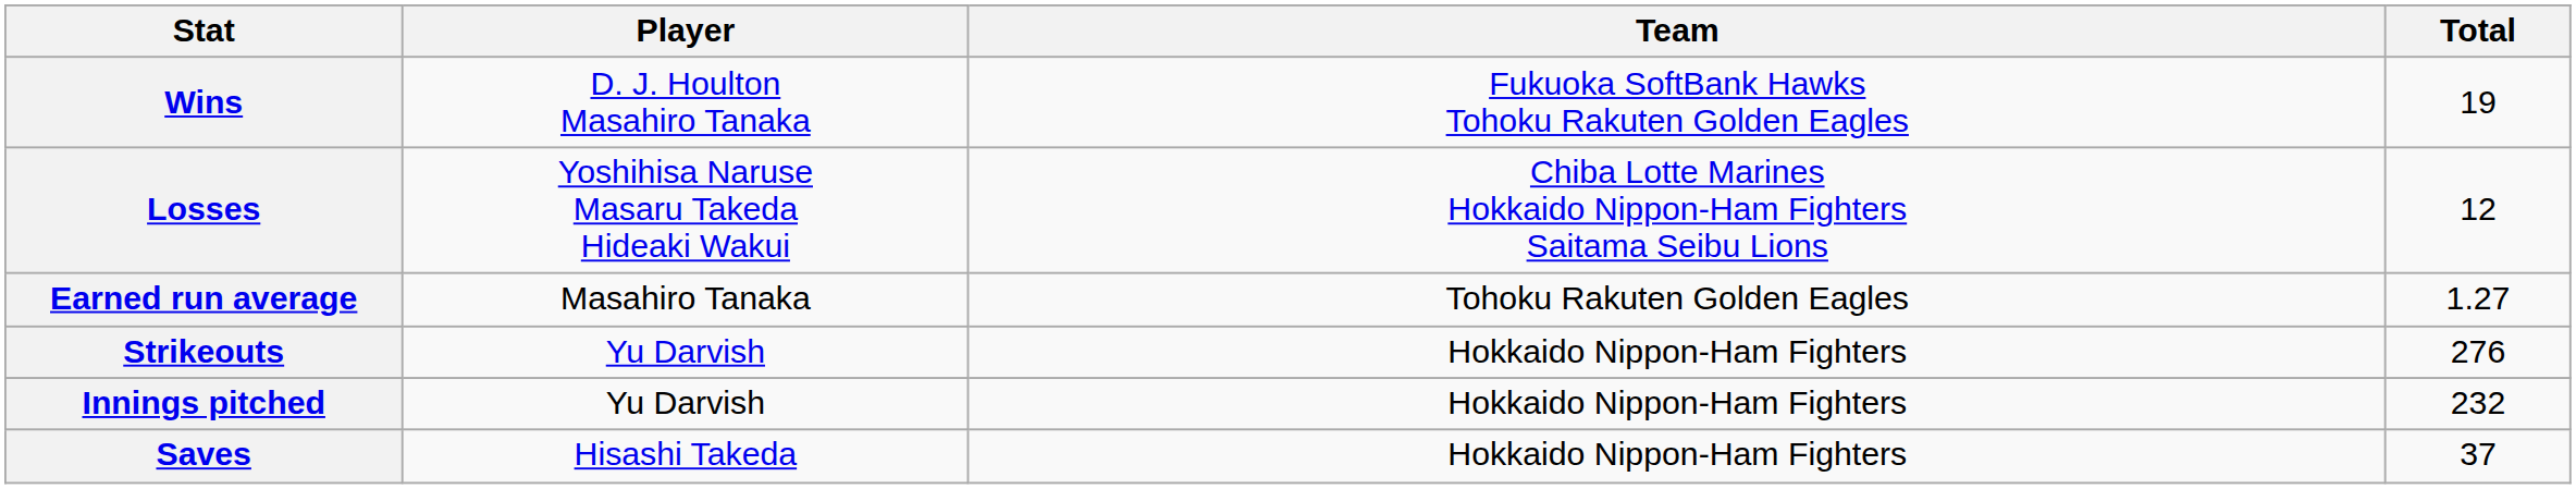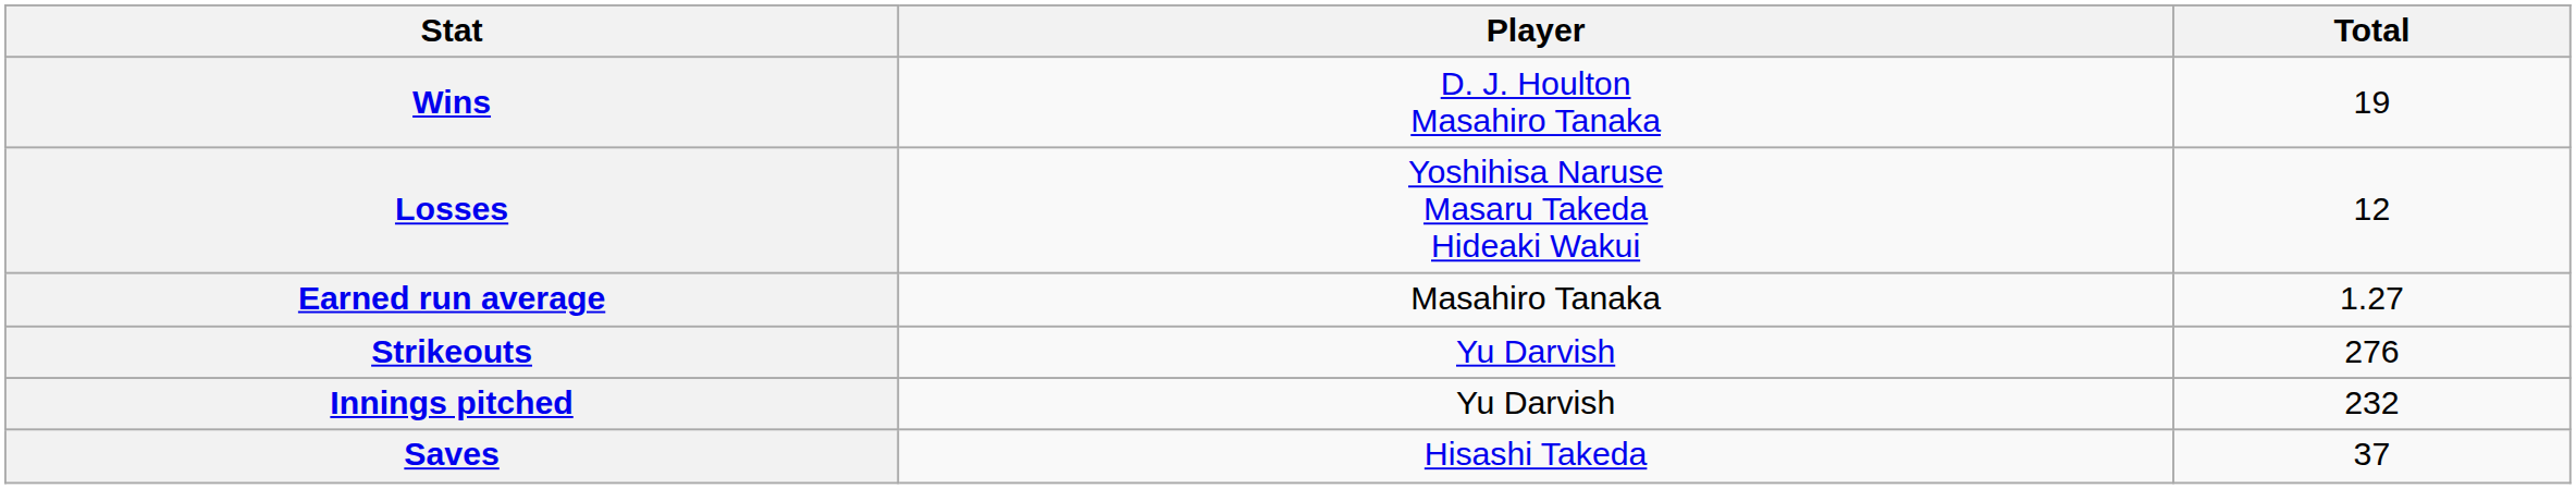 <table class="wikitable" style="text-align:center;">
 <tr>
 <th scope="col" width="7%">Stat</th>
 <th scope="col" width="10%">Player</th>
-<th scope="col" width="25%">Team</th>
 <th scope="col" width="3%">Total</th>
 </tr>
 <tr>
 <th scope="row" style="text-align:center;"><a href='#'>Wins</a></th>
 <td><a href='#'>D. J. Houlton</a><br><a href='#'>Masahiro Tanaka</a></td>
-<td><a href='#'>Fukuoka SoftBank Hawks</a><br><a href='#'>Tohoku Rakuten Golden Eagles</a></td>
 <td>19</td>
 </tr>
 <tr>
 <th scope="row" style="text-align:center;"><a href='#'>Losses</a></th>
 <td><a href='#'>Yoshihisa Naruse</a><br><a href='#'>Masaru Takeda</a><br><a href='#'>Hideaki Wakui</a></td>
-<td><a href='#'>Chiba Lotte Marines</a><br><a href='#'>Hokkaido Nippon-Ham Fighters</a><br><a href='#'>Saitama Seibu Lions</a></td>
 <td>12</td>
 </tr>
 <tr>
 <th scope="row" style="text-align:center;"><a href='#'>Earned run average</a></th>
 <td>Masahiro Tanaka</td>
-<td>Tohoku Rakuten Golden Eagles</td>
 <td>1.27</td>
 </tr>
 <tr>
 <th scope="row" style="text-align:center;"><a href='#'>Strikeouts</a></th>
 <td><a href='#'>Yu Darvish</a></td>
-<td>Hokkaido Nippon-Ham Fighters</td>
 <td>276</td>
 </tr>
 <tr>
 <th scope="row" style="text-align:center;"><a href='#'>Innings pitched</a></th>
 <td>Yu Darvish</td>
-<td>Hokkaido Nippon-Ham Fighters</td>
 <td>232</td>
 </tr>
 <tr>
 <th scope="row" style="text-align:center;"><a href='#'>Saves</a></th>
 <td><a href='#'>Hisashi Takeda</a></td>
-<td>Hokkaido Nippon-Ham Fighters</td>
 <td>37</td>
 </tr>
 </table>
